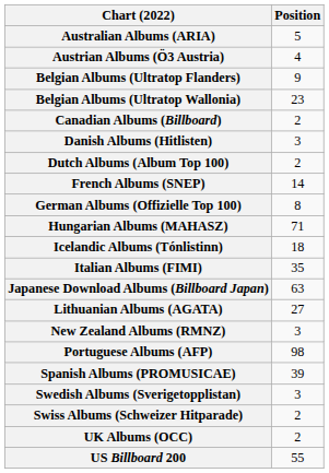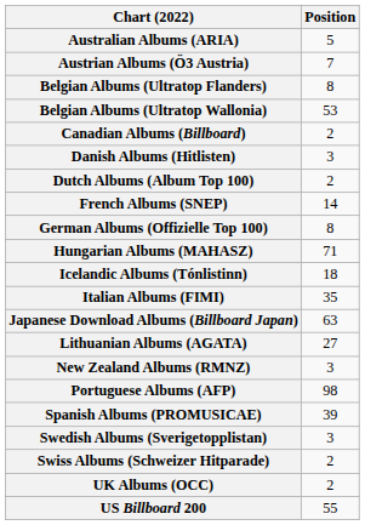 <table class="wikitable sortable plainrowheaders" style="text-align:center">
 <tr>
 <th scope="col">Chart (2022)</th>
 <th scope="col">Position</th>
 </tr>
 <tr>
 <th scope="row">Australian Albums (ARIA)</th>
 <td>5</td>
 </tr>
 <tr>
 <th scope="row">Austrian Albums (Ö3 Austria)</th>
-<td>4</td>
+<td>7</td>
 </tr>
 <tr>
 <th scope="row">Belgian Albums (Ultratop Flanders)</th>
-<td>9</td>
+<td>8</td>
 </tr>
 <tr>
 <th scope="row">Belgian Albums (Ultratop Wallonia)</th>
-<td>23</td>
+<td>53</td>
 </tr>
 <tr>
 <th scope="row">Canadian Albums (<em>Billboard</em>)</th>
 <td>2</td>
 </tr>
 <tr>
 <th scope="row">Danish Albums (Hitlisten)</th>
 <td>3</td>
 </tr>
 <tr>
 <th scope="row">Dutch Albums (Album Top 100)</th>
 <td>2</td>
 </tr>
 <tr>
 <th scope="row">French Albums (SNEP)</th>
 <td>14</td>
 </tr>
 <tr>
 <th scope="row">German Albums (Offizielle Top 100)</th>
 <td>8</td>
 </tr>
 <tr>
 <th scope="row">Hungarian Albums (MAHASZ)</th>
 <td>71</td>
 </tr>
 <tr>
 <th scope="row">Icelandic Albums (Tónlistinn)</th>
 <td>18</td>
 </tr>
 <tr>
 <th scope="row">Italian Albums (FIMI)</th>
 <td>35</td>
 </tr>
 <tr>
 <th scope="row">Japanese Download Albums (<em>Billboard Japan</em>)</th>
 <td>63</td>
 </tr>
 <tr>
 <th scope="row">Lithuanian Albums (AGATA)</th>
 <td>27</td>
 </tr>
 <tr>
 <th scope="row">New Zealand Albums (RMNZ)</th>
 <td>3</td>
 </tr>
 <tr>
 <th scope="row">Portuguese Albums (AFP)</th>
 <td>98</td>
 </tr>
 <tr>
 <th scope="row">Spanish Albums (PROMUSICAE)</th>
 <td>39</td>
 </tr>
 <tr>
 <th scope="row">Swedish Albums (Sverigetopplistan)</th>
 <td>3</td>
 </tr>
 <tr>
 <th scope="row">Swiss Albums (Schweizer Hitparade)</th>
 <td>2</td>
 </tr>
 <tr>
 <th scope="row">UK Albums (OCC)</th>
 <td>2</td>
 </tr>
 <tr>
 <th scope="row">US <em>Billboard</em> 200</th>
 <td>55</td>
 </tr>
 </table>
